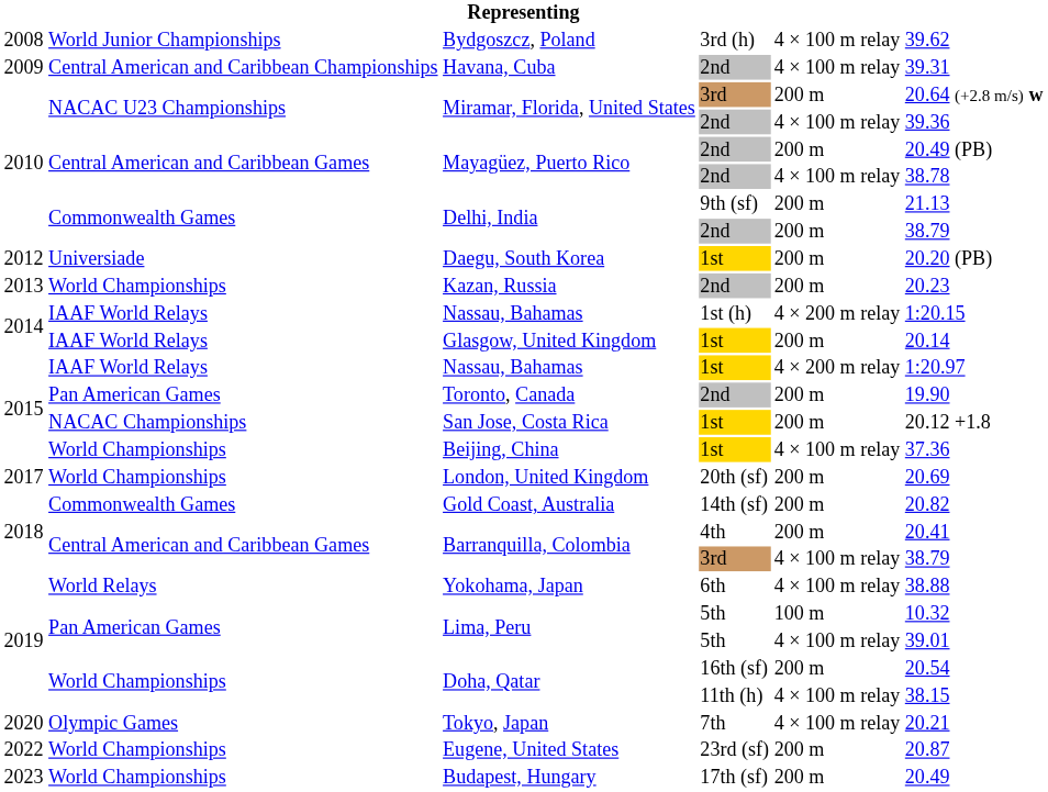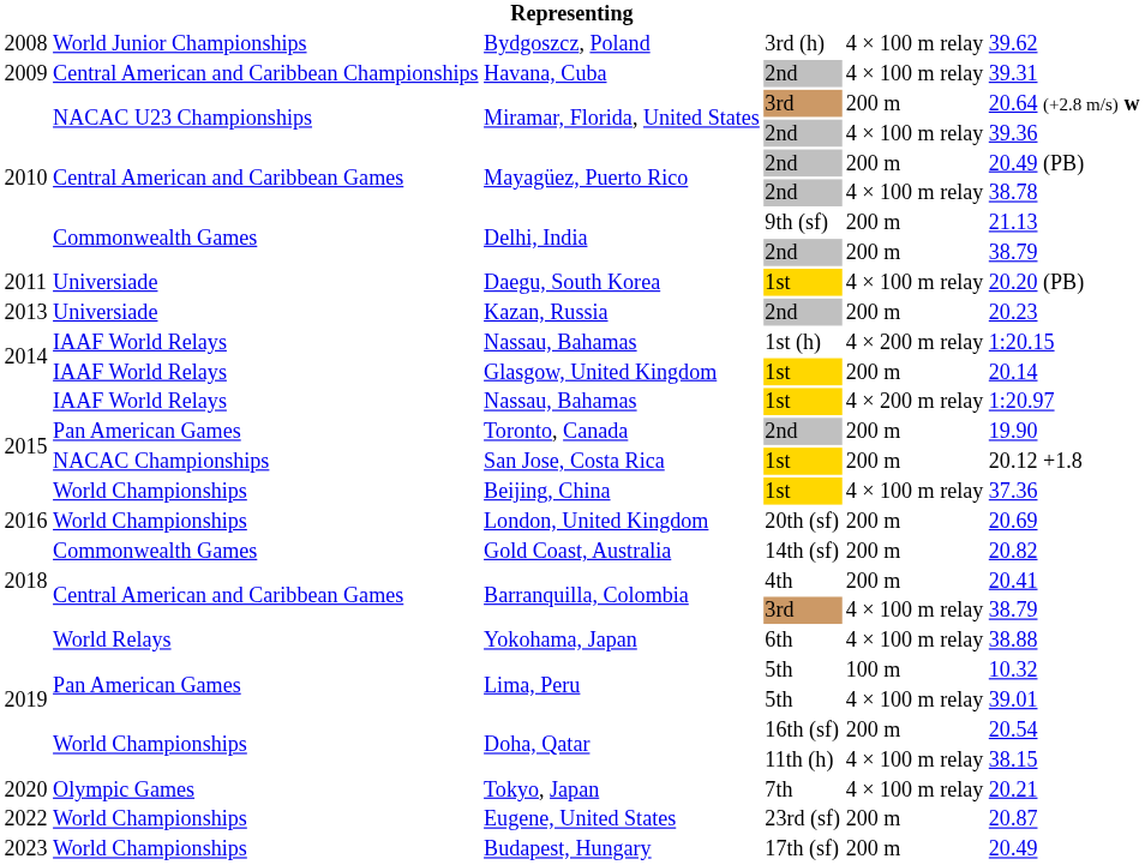 <table>
 <tr>
 <th colspan="6">Representing </th>
 </tr>
 <tr>
 <td>2008</td>
 <td><a href='#'>World Junior Championships</a></td>
 <td><a href='#'>Bydgoszcz</a>, <a href='#'>Poland</a></td>
 <td>3rd (h)</td>
 <td>4 × 100 m relay</td>
 <td><a href='#'>39.62</a></td>
 </tr>
 <tr>
 <td>2009</td>
 <td><a href='#'>Central American and Caribbean Championships</a></td>
 <td><a href='#'>Havana, Cuba</a></td>
 <td bgcolor=silver>2nd</td>
 <td>4 × 100 m relay</td>
 <td><a href='#'>39.31</a></td>
 </tr>
 <tr>
 <td rowspan=6>2010</td>
 <td rowspan=2><a href='#'>NACAC U23 Championships</a></td>
 <td rowspan=2><a href='#'>Miramar, Florida</a>, <a href='#'>United States</a></td>
 <td bgcolor="cc9966">3rd</td>
 <td>200 m</td>
 <td><a href='#'>20.64</a> <small>(+2.8 m/s)</small> <strong>w</strong></td>
 </tr>
 <tr>
 <td bgcolor=silver>2nd</td>
 <td>4 × 100 m relay</td>
 <td><a href='#'>39.36</a></td>
 </tr>
 <tr>
 <td rowspan=2><a href='#'>Central American and Caribbean Games</a></td>
 <td rowspan=2><a href='#'>Mayagüez, Puerto Rico</a></td>
 <td bgcolor=silver>2nd</td>
 <td>200 m</td>
 <td><a href='#'>20.49</a> (PB)</td>
 </tr>
 <tr>
 <td bgcolor=silver>2nd</td>
 <td>4 × 100 m relay</td>
 <td><a href='#'>38.78</a></td>
 </tr>
 <tr>
 <td rowspan=2><a href='#'>Commonwealth Games</a></td>
 <td rowspan=2><a href='#'>Delhi, India</a></td>
 <td>9th (sf)</td>
 <td>200 m</td>
 <td><a href='#'>21.13</a></td>
 </tr>
 <tr>
 <td bgcolor=silver>2nd</td>
 <td>200 m</td>
 <td><a href='#'>38.79</a></td>
 </tr>
 <tr>
-<td>2012</td>
+<td>2011</td>
 <td><a href='#'>Universiade</a></td>
 <td><a href='#'>Daegu, South Korea</a></td>
 <td bgcolor=gold>1st</td>
-<td>200 m</td>
+<td>4 × 100 m relay</td>
 <td><a href='#'>20.20</a> (PB)</td>
 </tr>
 <tr>
 <td>2013</td>
-<td><a href='#'>World Championships</a></td>
+<td><a href='#'>Universiade</a></td>
 <td><a href='#'>Kazan, Russia</a></td>
 <td bgcolor=silver>2nd</td>
 <td>200 m</td>
 <td><a href='#'>20.23</a></td>
 </tr>
 <tr>
 <td rowspan=2>2014</td>
 <td><a href='#'>IAAF World Relays</a></td>
 <td><a href='#'>Nassau, Bahamas</a></td>
 <td>1st (h)</td>
 <td>4 × 200 m relay</td>
 <td><a href='#'>1:20.15</a></td>
 </tr>
 <tr>
 <td><a href='#'>IAAF World Relays</a></td>
 <td><a href='#'>Glasgow, United Kingdom</a></td>
 <td bgcolor=gold>1st</td>
 <td>200 m</td>
 <td><a href='#'>20.14</a></td>
 </tr>
 <tr>
 <td rowspan=4>2015</td>
 <td><a href='#'>IAAF World Relays</a></td>
 <td><a href='#'>Nassau, Bahamas</a></td>
 <td bgcolor=gold>1st</td>
 <td>4 × 200 m relay</td>
 <td><a href='#'>1:20.97</a></td>
 </tr>
 <tr>
 <td><a href='#'>Pan American Games</a></td>
 <td><a href='#'>Toronto</a>, <a href='#'>Canada</a></td>
 <td bgcolor=silver>2nd</td>
 <td>200 m</td>
 <td><a href='#'>19.90</a></td>
 </tr>
 <tr>
 <td><a href='#'>NACAC Championships</a></td>
 <td><a href='#'>San Jose, Costa Rica</a></td>
 <td bgcolor=gold>1st</td>
 <td>200 m</td>
 <td>20.12 +1.8</td>
 </tr>
 <tr>
 <td><a href='#'>World Championships</a></td>
 <td><a href='#'>Beijing, China</a></td>
 <td bgcolor=gold>1st</td>
 <td>4 × 100 m relay</td>
 <td><a href='#'>37.36</a></td>
 </tr>
 <tr>
-<td>2017</td>
+<td>2016</td>
 <td><a href='#'>World Championships</a></td>
 <td><a href='#'>London, United Kingdom</a></td>
 <td>20th (sf)</td>
 <td>200 m</td>
 <td><a href='#'>20.69</a></td>
 </tr>
 <tr>
 <td rowspan=3>2018</td>
 <td><a href='#'>Commonwealth Games</a></td>
 <td><a href='#'>Gold Coast, Australia</a></td>
 <td>14th (sf)</td>
 <td>200 m</td>
 <td><a href='#'>20.82</a></td>
 </tr>
 <tr>
 <td rowspan=2><a href='#'>Central American and Caribbean Games</a></td>
 <td rowspan=2><a href='#'>Barranquilla, Colombia</a></td>
 <td>4th</td>
 <td>200 m</td>
 <td><a href='#'>20.41</a></td>
 </tr>
 <tr>
 <td bgcolor=cc9966>3rd</td>
 <td>4 × 100 m relay</td>
 <td><a href='#'>38.79</a></td>
 </tr>
 <tr>
 <td rowspan=5>2019</td>
 <td><a href='#'>World Relays</a></td>
 <td><a href='#'>Yokohama, Japan</a></td>
 <td>6th</td>
 <td>4 × 100 m relay</td>
 <td><a href='#'>38.88</a></td>
 </tr>
 <tr>
 <td rowspan=2><a href='#'>Pan American Games</a></td>
 <td rowspan=2><a href='#'>Lima, Peru</a></td>
 <td>5th</td>
 <td>100 m</td>
 <td><a href='#'>10.32</a></td>
 </tr>
 <tr>
 <td>5th</td>
 <td>4 × 100 m relay</td>
 <td><a href='#'>39.01</a></td>
 </tr>
 <tr>
 <td rowspan=2><a href='#'>World Championships</a></td>
 <td rowspan=2><a href='#'>Doha, Qatar</a></td>
 <td>16th (sf)</td>
 <td>200 m</td>
 <td><a href='#'>20.54</a></td>
 </tr>
 <tr>
 <td>11th (h)</td>
 <td>4 × 100 m relay</td>
 <td><a href='#'>38.15</a></td>
 </tr>
 <tr>
 <td>2020</td>
 <td><a href='#'>Olympic Games</a></td>
 <td><a href='#'>Tokyo</a>, <a href='#'>Japan</a></td>
 <td>7th</td>
 <td>4 × 100 m relay</td>
 <td><a href='#'>20.21</a></td>
 </tr>
 <tr>
 <td>2022</td>
 <td><a href='#'>World Championships</a></td>
 <td><a href='#'>Eugene, United States</a></td>
 <td>23rd (sf)</td>
 <td>200 m</td>
 <td><a href='#'>20.87</a></td>
 </tr>
 <tr>
 <td>2023</td>
 <td><a href='#'>World Championships</a></td>
 <td><a href='#'>Budapest, Hungary</a></td>
 <td>17th (sf)</td>
 <td>200 m</td>
 <td><a href='#'>20.49</a></td>
 </tr>
 </table>
